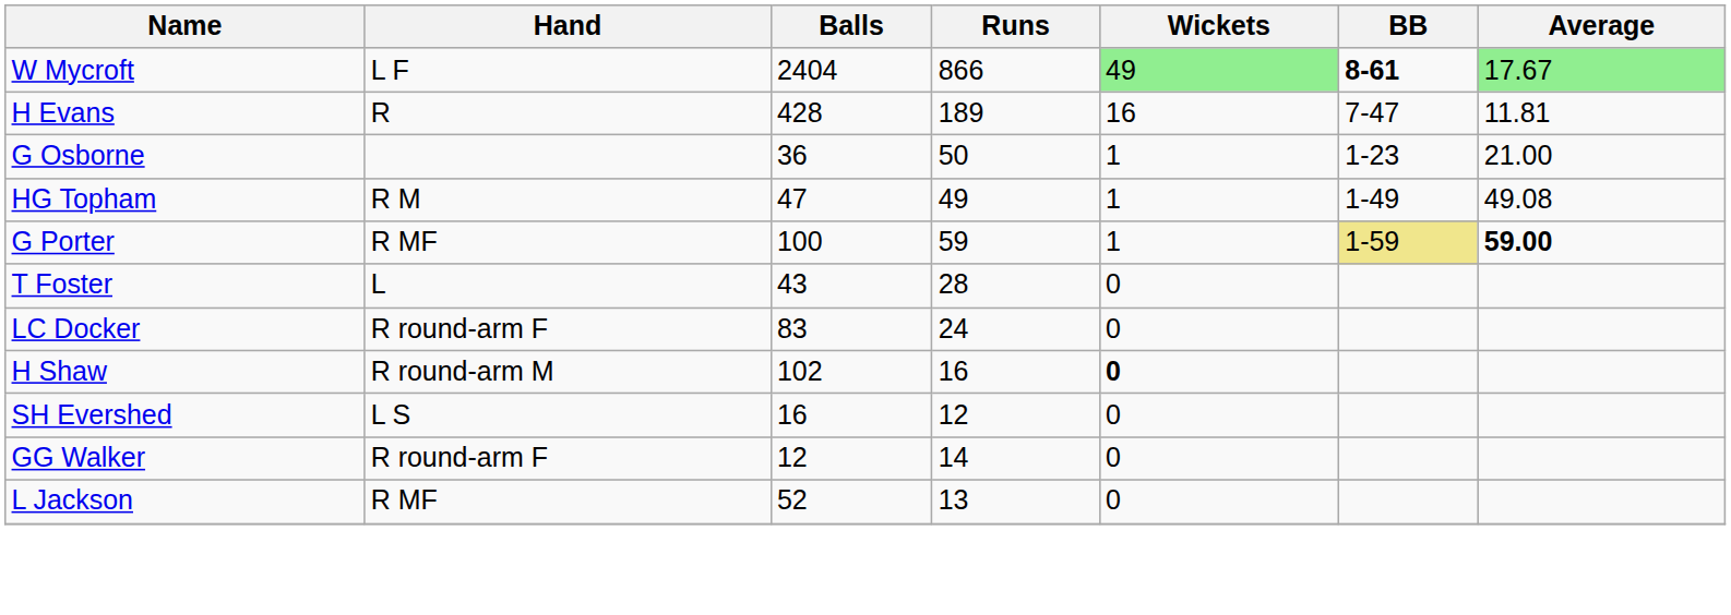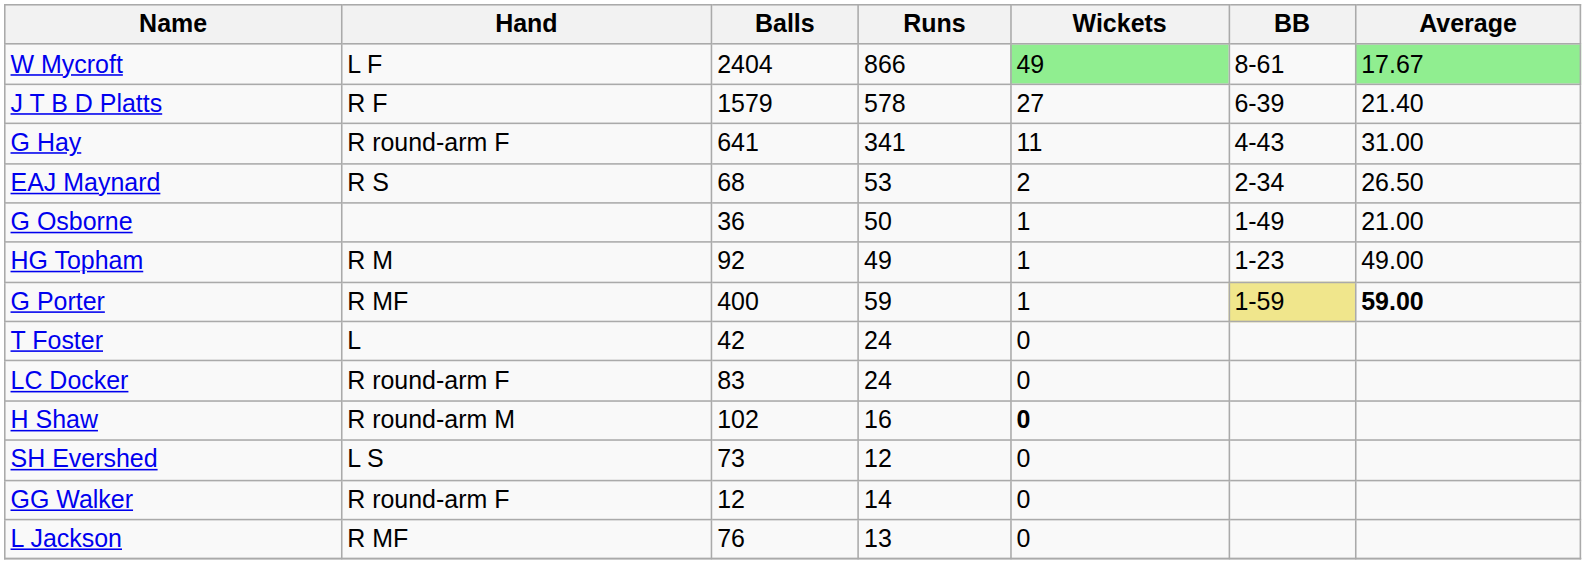 <table class="wikitable sortable" width="80%">
 <tr bgcolor="#efefef">
 <th>Name</th>
 <th>Hand</th>
 <th>Balls</th>
 <th>Runs</th>
 <th>Wickets</th>
 <th>BB</th>
 <th>Average</th>
 </tr>
 <tr>
 <td><a href='#'>W Mycroft</a></td>
 <td>L F</td>
 <td>2404</td>
 <td>866</td>
 <td style="background: lightgreen;">49</td>
-<td><strong>8-61</strong></td>
+<td>8-61</td>
 <td style="background: lightgreen;">17.67</td>
 </tr>
 <tr>
-<td><a href='#'>H Evans</a></td>
-<td>R</td>
-<td>428</td>
-<td>189</td>
-<td>16</td>
-<td>7-47</td>
-<td>11.81</td>
+<td><a href='#'>J T B D Platts</a></td>
+<td>R F</td>
+<td>1579</td>
+<td>578</td>
+<td>27</td>
+<td>6-39</td>
+<td>21.40</td>
+</tr>
+<tr>
+<td><a href='#'>G Hay</a></td>
+<td>R round-arm F</td>
+<td>641</td>
+<td>341</td>
+<td>11</td>
+<td>4-43</td>
+<td>31.00</td>
+</tr>
+<tr>
+<td><a href='#'>EAJ Maynard</a></td>
+<td>R S</td>
+<td>68</td>
+<td>53</td>
+<td>2</td>
+<td>2-34</td>
+<td>26.50</td>
 </tr>
 <tr>
 <td><a href='#'>G Osborne</a></td>
 <td></td>
 <td>36</td>
 <td>50</td>
 <td>1</td>
-<td>1-23</td>
+<td>1-49</td>
 <td>21.00</td>
 </tr>
 <tr>
 <td><a href='#'>HG Topham</a></td>
 <td>R M</td>
-<td>47</td>
+<td>92</td>
 <td>49</td>
 <td>1</td>
-<td>1-49</td>
-<td>49.08</td>
+<td>1-23</td>
+<td>49.00</td>
 </tr>
 <tr>
 <td><a href='#'>G Porter</a></td>
 <td>R MF</td>
-<td>100</td>
+<td>400</td>
 <td>59</td>
 <td>1</td>
 <td style="background: khaki;">1-59</td>
 <td><strong>59.00</strong></td>
 </tr>
 <tr>
 <td><a href='#'>T Foster</a></td>
 <td>L</td>
-<td>43</td>
-<td>28</td>
+<td>42</td>
+<td>24</td>
 <td>0</td>
 <td></td>
 <td></td>
 </tr>
 <tr>
 <td><a href='#'>LC Docker</a></td>
 <td>R round-arm F</td>
 <td>83</td>
 <td>24</td>
 <td>0</td>
 <td></td>
 <td></td>
 </tr>
 <tr>
 <td><a href='#'>H Shaw</a></td>
 <td>R round-arm M</td>
 <td>102</td>
 <td>16</td>
 <td><strong>0</strong></td>
 <td></td>
 <td></td>
 </tr>
 <tr>
 <td><a href='#'>SH Evershed</a></td>
 <td>L S</td>
-<td>16</td>
+<td>73</td>
 <td>12</td>
 <td>0</td>
 <td></td>
 <td></td>
 </tr>
 <tr>
 <td><a href='#'>GG Walker</a></td>
 <td>R round-arm F</td>
 <td>12</td>
 <td>14</td>
 <td>0</td>
 <td></td>
 <td></td>
 </tr>
 <tr>
 <td><a href='#'>L Jackson</a></td>
 <td>R MF</td>
-<td>52</td>
+<td>76</td>
 <td>13</td>
 <td>0</td>
 <td></td>
 <td></td>
 </tr>
 <tr>
 </tr>
 </table>
